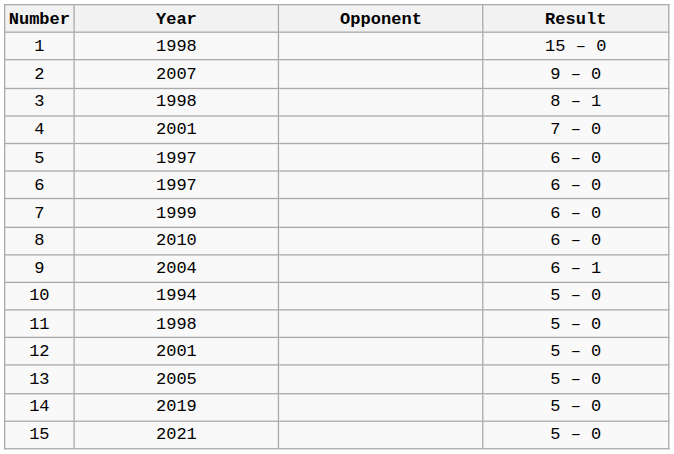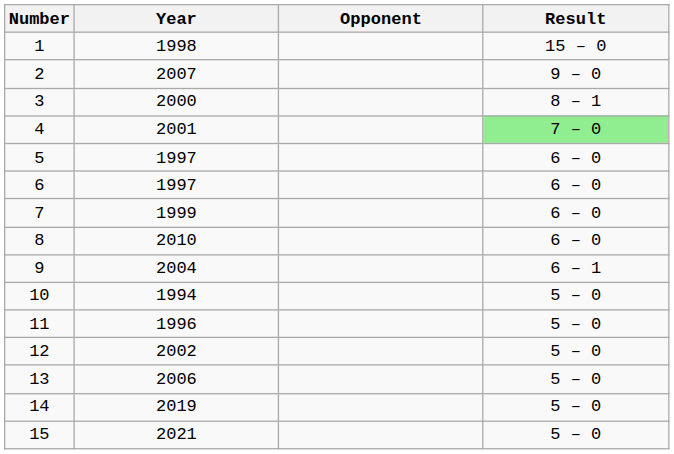 <table class="wikitable sortable">
 <tr>
 <th width=30>Number</th>
 <th width=150>Year</th>
 <th width=150>Opponent</th>
 <th width=135>Result</th>
 </tr>
 <tr>
 <td align=center>1</td>
 <td align=center>1998</td>
 <td></td>
 <td align=center>15 – 0</td>
 </tr>
 <tr>
 <td align=center>2</td>
 <td align=center>2007</td>
 <td></td>
 <td align=center>9 – 0</td>
 </tr>
 <tr>
 <td align=center>3</td>
-<td align=center>1998</td>
+<td align=center>2000</td>
 <td></td>
 <td align=center>8 – 1</td>
 </tr>
 <tr>
 <td align=center>4</td>
 <td align=center>2001</td>
 <td></td>
-<td align=center>7 – 0</td>
+<td align=center style="background: lightgreen;">7 – 0</td>
 </tr>
 <tr>
 <td align=center>5</td>
 <td align=center>1997</td>
 <td></td>
 <td align=center>6 – 0</td>
 </tr>
 <tr>
 <td align=center>6</td>
 <td align=center>1997</td>
 <td></td>
 <td align=center>6 – 0</td>
 </tr>
 <tr>
 <td align=center>7</td>
 <td align=center>1999</td>
 <td></td>
 <td align=center>6 – 0</td>
 </tr>
 <tr>
 <td align=center>8</td>
 <td align=center>2010</td>
 <td></td>
 <td align=center>6 – 0</td>
 </tr>
 <tr>
 <td align=center>9</td>
 <td align=center>2004</td>
 <td></td>
 <td align=center>6 – 1</td>
 </tr>
 <tr>
 <td align=center>10</td>
 <td align=center>1994</td>
 <td></td>
 <td align=center>5 – 0</td>
 </tr>
 <tr>
 <td align=center>11</td>
-<td align=center>1998</td>
+<td align=center>1996</td>
 <td></td>
 <td align=center>5 – 0</td>
 </tr>
 <tr>
 <td align=center>12</td>
-<td align=center>2001</td>
+<td align=center>2002</td>
 <td></td>
 <td align=center>5 – 0</td>
 </tr>
 <tr>
 <td align=center>13</td>
-<td align=center>2005</td>
+<td align=center>2006</td>
 <td></td>
 <td align=center>5 – 0</td>
 </tr>
 <tr>
 <td align=center>14</td>
 <td align=center>2019</td>
 <td></td>
 <td align=center>5 – 0</td>
 </tr>
 <tr>
 <td align=center>15</td>
 <td align=center>2021</td>
 <td></td>
 <td align=center>5 – 0</td>
 </tr>
 </table>
